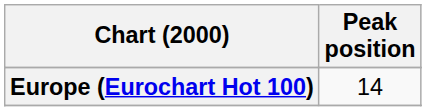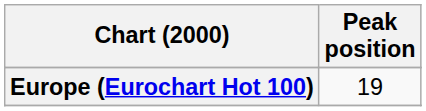 <table class="wikitable sortable plainrowheaders" style="text-align:center">
 <tr>
 <th scope="col">Chart (2000)</th>
 <th scope="col">Peak<br>position</th>
 </tr>
 <tr>
 </tr>
 <tr>
 </tr>
 <tr>
 <th scope="row">Europe (<a href='#'>Eurochart Hot 100</a>)</th>
-<td>14</td>
+<td>19</td>
 </tr>
 <tr>
 </tr>
 <tr>
 </tr>
 <tr>
 </tr>
 <tr>
 </tr>
 <tr>
 </tr>
 </table>
